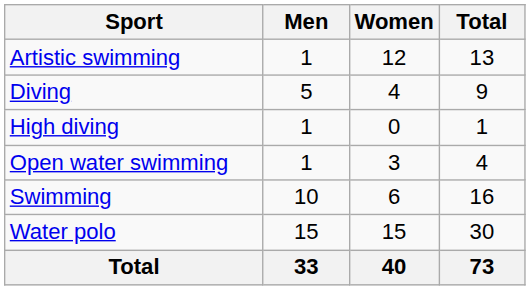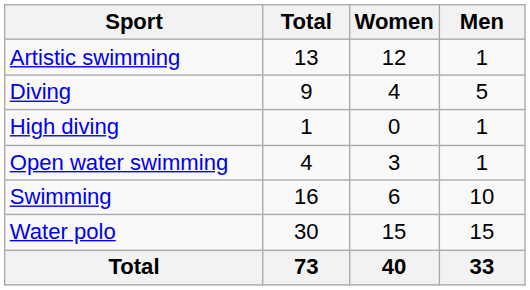 <table class="wikitable sortable" style="text-align:center;">
 <tr>
 <th width=180>Sport</th>
+<th width=55>Total</th>
+<th width=55>Women</th>
 <th width=55>Men</th>
-<th width=55>Women</th>
-<th width=55>Total</th>
 </tr>
 <tr>
 <td align=left><a href='#'>Artistic swimming</a></td>
+<td>13</td>
+<td>12</td>
 <td>1</td>
-<td>12</td>
-<td>13</td>
 </tr>
 <tr>
 <td align=left><a href='#'>Diving</a></td>
+<td>9</td>
+<td>4</td>
 <td>5</td>
-<td>4</td>
-<td>9</td>
 </tr>
 <tr>
 <td align=left><a href='#'>High diving</a></td>
 <td>1</td>
 <td>0</td>
 <td>1</td>
 </tr>
 <tr>
 <td align=left><a href='#'>Open water swimming</a></td>
+<td>4</td>
+<td>3</td>
 <td>1</td>
-<td>3</td>
-<td>4</td>
 </tr>
 <tr>
 <td align=left><a href='#'>Swimming</a></td>
+<td>16</td>
+<td>6</td>
 <td>10</td>
-<td>6</td>
-<td>16</td>
 </tr>
 <tr>
 <td align=left><a href='#'>Water polo</a></td>
+<td>30</td>
 <td>15</td>
 <td>15</td>
-<td>30</td>
 </tr>
 <tr>
 <th>Total</th>
+<th>73</th>
+<th>40</th>
 <th>33</th>
-<th>40</th>
-<th>73</th>
 </tr>
 </table>
